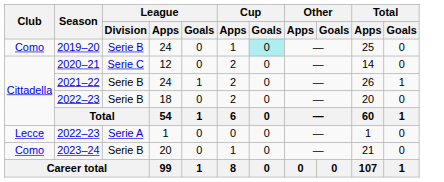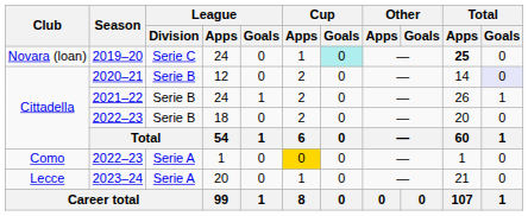 <table class="wikitable" style="text-align: center">
 <tr>
 <th rowspan="2">Club</th>
 <th rowspan="2">Season</th>
 <th colspan="3">League</th>
 <th colspan="2">Cup</th>
 <th colspan="2">Other</th>
 <th colspan="2">Total</th>
 </tr>
 <tr>
 <th>Division</th>
 <th>Apps</th>
 <th>Goals</th>
 <th>Apps</th>
 <th>Goals</th>
 <th>Apps</th>
 <th>Goals</th>
 <th>Apps</th>
 <th>Goals</th>
 </tr>
 <tr>
-<td><a href='#'>Como</a></td>
+<td><a href='#'>Novara</a> (loan)</td>
 <td><a href='#'>2019–20</a></td>
-<td><a href='#'>Serie B</a></td>
+<td><a href='#'>Serie C</a></td>
 <td>24</td>
 <td>0</td>
 <td>1</td>
 <td style="background: paleturquoise;">0</td>
 <td colspan="2">—</td>
-<td>25</td>
+<td><strong>25</strong></td>
 <td>0</td>
 </tr>
 <tr>
 <td rowspan="4"><a href='#'>Cittadella</a></td>
 <td><a href='#'>2020–21</a></td>
-<td><a href='#'>Serie C</a></td>
+<td><a href='#'>Serie B</a></td>
 <td>12</td>
 <td>0</td>
 <td>2</td>
 <td>0</td>
 <td colspan="2">—</td>
 <td>14</td>
-<td>0</td>
+<td style="background: lavender;">0</td>
 </tr>
 <tr>
 <td><a href='#'>2021–22</a></td>
 <td>Serie B</td>
 <td>24</td>
 <td>1</td>
 <td>2</td>
 <td>0</td>
 <td colspan="2">—</td>
 <td>26</td>
 <td>1</td>
 </tr>
 <tr>
 <td><a href='#'>2022–23</a></td>
 <td>Serie B</td>
 <td>18</td>
 <td>0</td>
 <td>2</td>
 <td>0</td>
 <td colspan="2">—</td>
 <td>20</td>
 <td>0</td>
 </tr>
 <tr>
 <th colspan="2">Total</th>
 <th>54</th>
 <th>1</th>
 <th>6</th>
 <th>0</th>
 <th colspan="2">—</th>
 <th>60</th>
 <th>1</th>
 </tr>
 <tr>
-<td><a href='#'>Lecce</a></td>
+<td><a href='#'>Como</a></td>
 <td><a href='#'>2022–23</a></td>
 <td><a href='#'>Serie A</a></td>
 <td>1</td>
 <td>0</td>
-<td>0</td>
+<td style="background: gold;">0</td>
 <td>0</td>
 <td colspan="2">—</td>
 <td>1</td>
 <td>0</td>
 </tr>
 <tr>
-<td><a href='#'>Como</a></td>
+<td><a href='#'>Lecce</a></td>
 <td><a href='#'>2023–24</a></td>
-<td>Serie B</td>
+<td><a href='#'>Serie A</a></td>
 <td>20</td>
 <td>0</td>
 <td>1</td>
 <td>0</td>
 <td colspan="2">—</td>
 <td>21</td>
 <td>0</td>
 </tr>
 <tr>
 <th colspan="3">Career total</th>
 <th>99</th>
 <th>1</th>
 <th>8</th>
 <th>0</th>
 <th>0</th>
 <th>0</th>
 <th>107</th>
 <th>1</th>
 </tr>
 </table>
